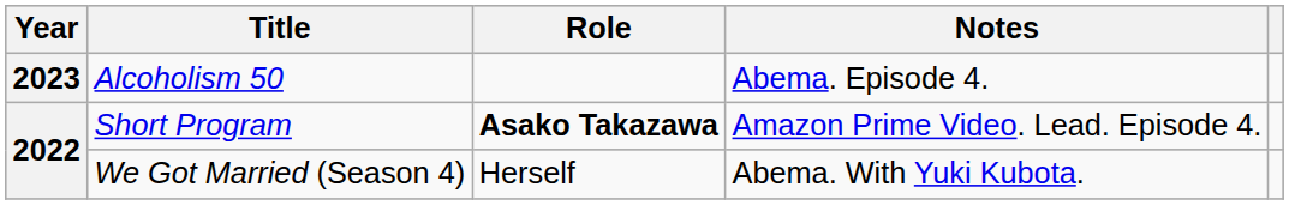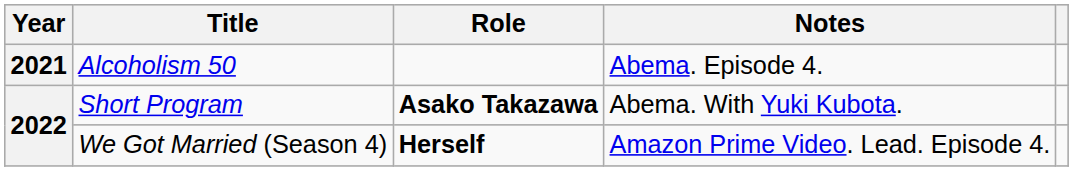 <table class="wikitable plainrowheaders">
 <tr>
 <th scope="col">Year</th>
 <th scope="col">Title</th>
 <th scope="col">Role</th>
 <th>Notes</th>
 <th scope="col" class="unsortable"></th>
 </tr>
 <tr>
-<th scope="row">2023</th>
+<th scope="row">2021</th>
 <td><em><a href='#'>Alcoholism 50</a></em></td>
 <td></td>
 <td><a href='#'>Abema</a>. Episode 4.</td>
 <td></td>
 </tr>
 <tr>
 <th rowspan="2" scope="row">2022</th>
 <td><em><a href='#'>Short Program</a></em></td>
 <td><strong>Asako Takazawa</strong></td>
-<td><a href='#'>Amazon Prime Video</a>. Lead. Episode 4.</td>
+<td>Abema. With <a href='#'>Yuki Kubota</a>. </td>
 <td></td>
 </tr>
 <tr>
 <td><em>We Got Married</em> (Season 4)</td>
-<td>Herself</td>
-<td>Abema. With <a href='#'>Yuki Kubota</a>. </td>
+<td><strong>Herself</strong></td>
+<td><a href='#'>Amazon Prime Video</a>. Lead. Episode 4.</td>
 <td></td>
 </tr>
 </table>
